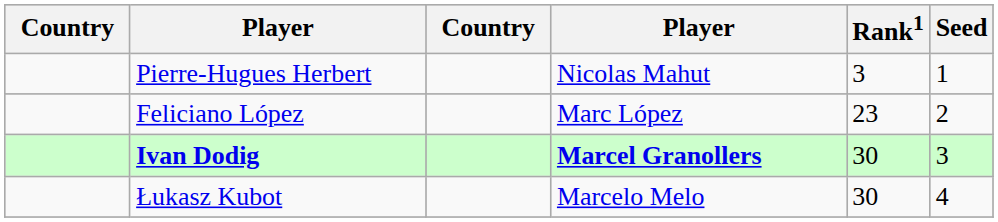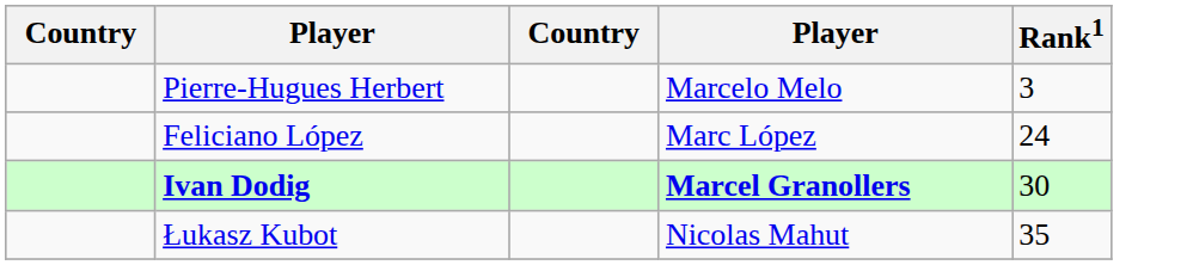 <table class="sortable wikitable">
 <tr>
 <th width="70">Country</th>
 <th width="175">Player</th>
 <th width="70">Country</th>
 <th width="175">Player</th>
 <th>Rank<sup>1</sup></th>
-<th>Seed</th>
 </tr>
 <tr>
 <td></td>
 <td><a href='#'>Pierre-Hugues Herbert</a></td>
 <td></td>
-<td><a href='#'>Nicolas Mahut</a></td>
+<td><a href='#'>Marcelo Melo</a></td>
 <td>3</td>
-<td>1</td>
 </tr>
 <tr>
 <td></td>
 <td><a href='#'>Feliciano López</a></td>
 <td></td>
 <td><a href='#'>Marc López</a></td>
-<td>23</td>
-<td>2</td>
+<td>24</td>
 </tr>
 <tr style="background:#cfc;">
 <td></td>
 <td><strong><a href='#'>Ivan Dodig</a></strong></td>
 <td></td>
 <td><strong><a href='#'>Marcel Granollers</a></strong></td>
 <td>30</td>
-<td>3</td>
 </tr>
 <tr>
 <td></td>
 <td><a href='#'>Łukasz Kubot</a></td>
 <td></td>
-<td><a href='#'>Marcelo Melo</a></td>
-<td>30</td>
-<td>4</td>
+<td><a href='#'>Nicolas Mahut</a></td>
+<td>35</td>
 </tr>
 </table>
